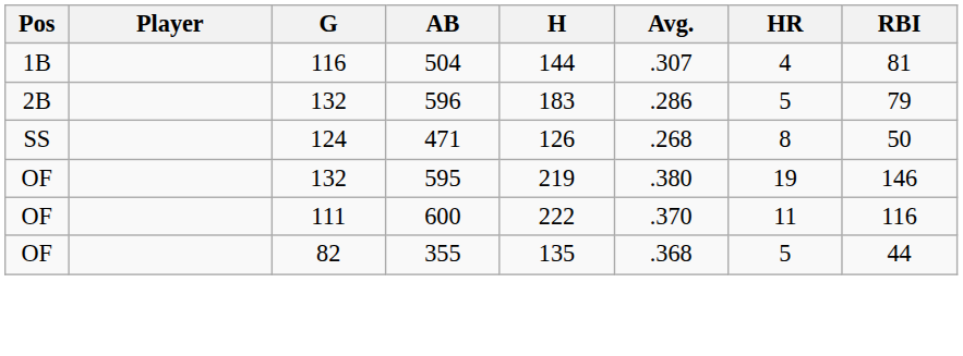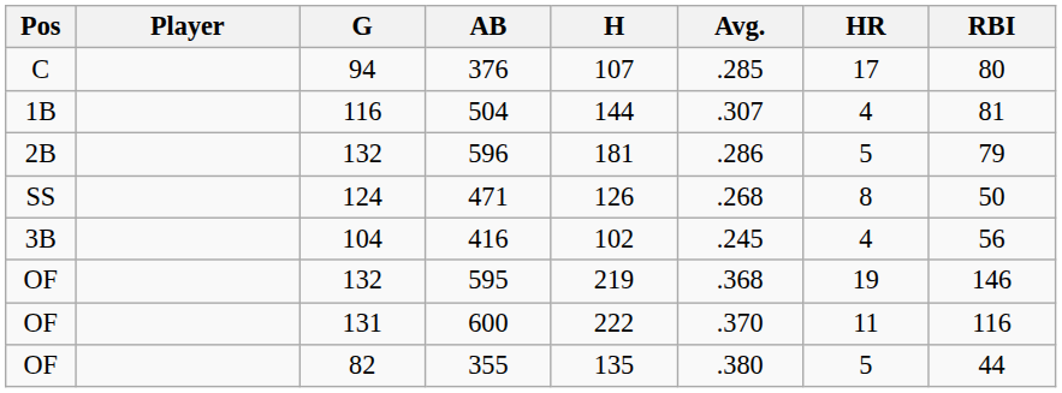 <table class="wikitable sortable">
 <tr>
 <th bgcolor="#DDDDFF" width="5%">Pos</th>
 <th bgcolor="#DDDDFF" width="16%">Player</th>
 <th bgcolor="#DDDDFF" width="9%">G</th>
 <th bgcolor="#DDDDFF" width="9%">AB</th>
 <th bgcolor="#DDDDFF" width="9%">H</th>
 <th bgcolor="#DDDDFF" width="9%">Avg.</th>
 <th bgcolor="#DDDDFF" width="9%">HR</th>
 <th bgcolor="#DDDDFF" width="9%">RBI</th>
+</tr>
+<tr align="center">
+<td>C</td>
+<td></td>
+<td>94</td>
+<td>376</td>
+<td>107</td>
+<td>.285</td>
+<td>17</td>
+<td>80</td>
 </tr>
 <tr align="center">
 <td>1B</td>
 <td></td>
 <td>116</td>
 <td>504</td>
 <td>144</td>
 <td>.307</td>
 <td>4</td>
 <td>81</td>
 </tr>
 <tr align="center">
 <td>2B</td>
 <td></td>
 <td>132</td>
 <td>596</td>
-<td>183</td>
+<td>181</td>
 <td>.286</td>
 <td>5</td>
 <td>79</td>
 </tr>
 <tr align="center">
 <td>SS</td>
 <td></td>
 <td>124</td>
 <td>471</td>
 <td>126</td>
 <td>.268</td>
 <td>8</td>
 <td>50</td>
 </tr>
 <tr align="center">
+<td>3B</td>
+<td></td>
+<td>104</td>
+<td>416</td>
+<td>102</td>
+<td>.245</td>
+<td>4</td>
+<td>56</td>
+</tr>
+<tr align="center">
 <td>OF</td>
 <td></td>
 <td>132</td>
 <td>595</td>
 <td>219</td>
-<td>.380</td>
+<td>.368</td>
 <td>19</td>
 <td>146</td>
 </tr>
 <tr align="center">
 <td>OF</td>
 <td></td>
-<td>111</td>
+<td>131</td>
 <td>600</td>
 <td>222</td>
 <td>.370</td>
 <td>11</td>
 <td>116</td>
 </tr>
 <tr align="center">
 <td>OF</td>
 <td></td>
 <td>82</td>
 <td>355</td>
 <td>135</td>
-<td>.368</td>
+<td>.380</td>
 <td>5</td>
 <td>44</td>
 </tr>
 </table>
